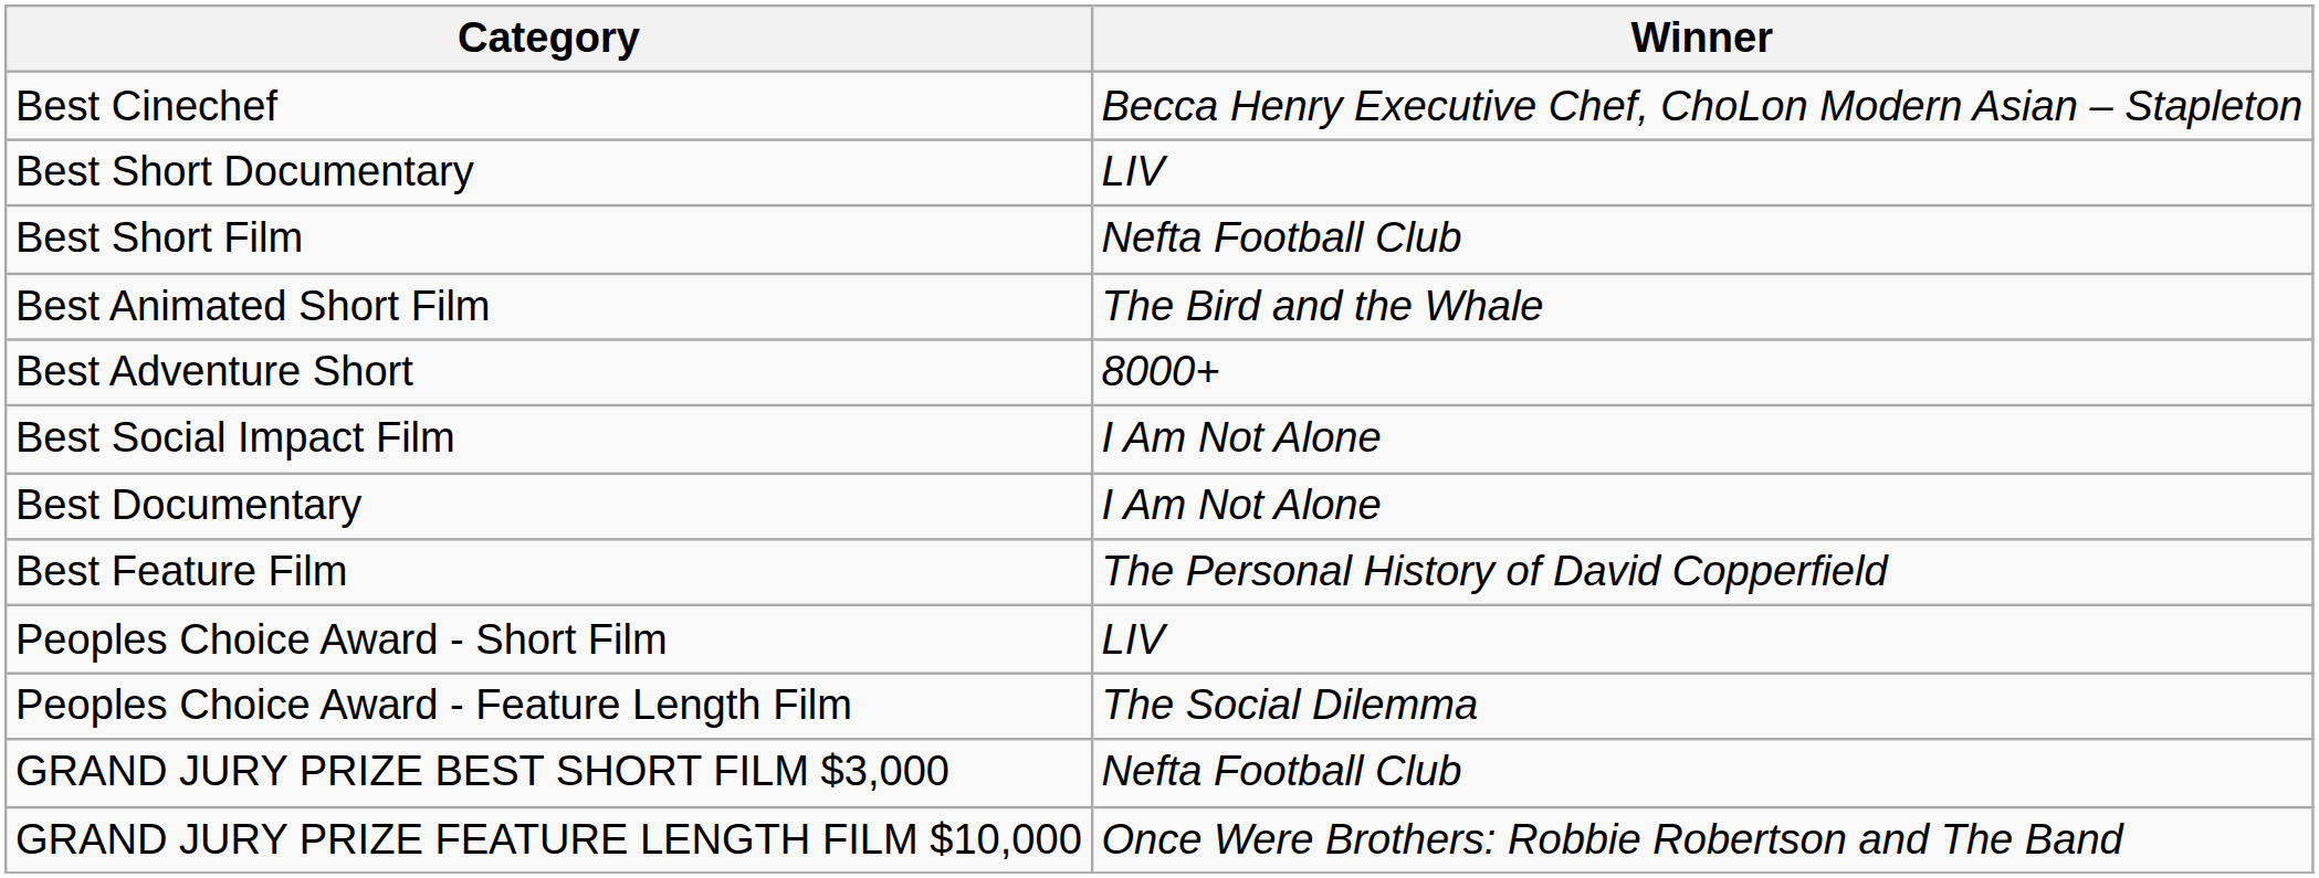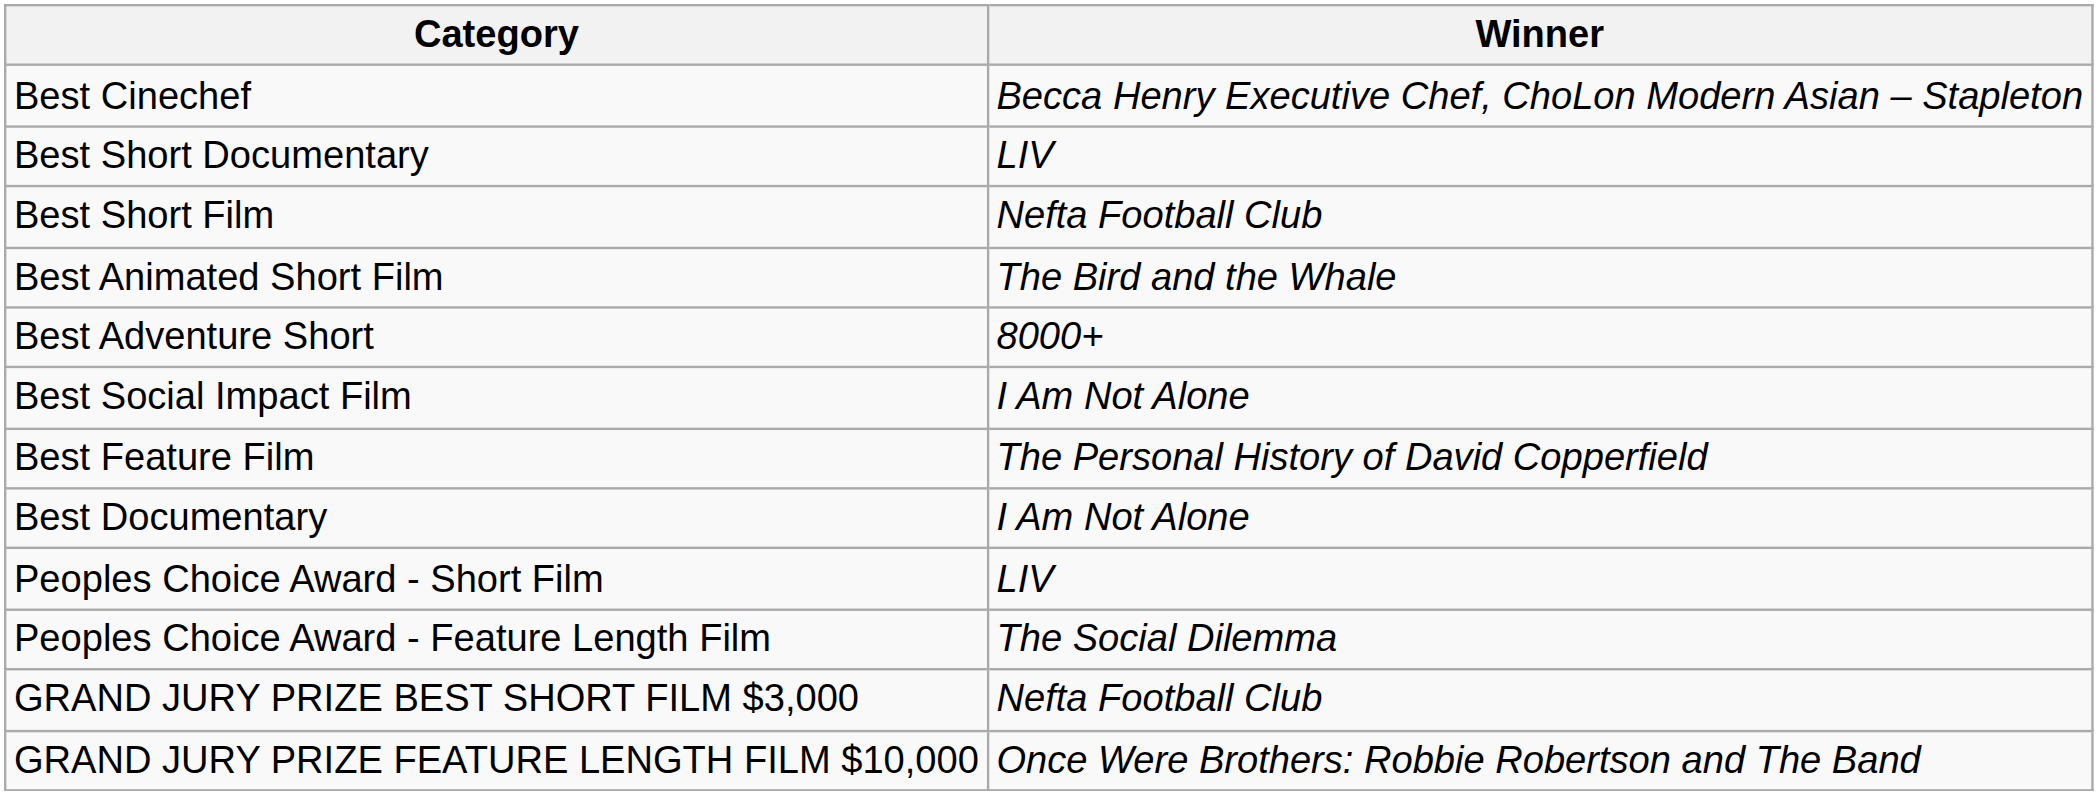 <table class="wikitable">
 <tr>
 <th>Category</th>
 <th>Winner</th>
 </tr>
 <tr>
 <td>Best Cinechef</td>
 <td><em>Becca Henry Executive Chef, ChoLon Modern Asian – Stapleton</em></td>
 </tr>
 <tr>
 <td>Best Short Documentary</td>
 <td><em>LIV</em></td>
 </tr>
 <tr>
 <td>Best Short Film</td>
 <td><em>Nefta Football Club</em></td>
 </tr>
 <tr>
 <td>Best Animated Short Film</td>
 <td><em>The Bird and the Whale</em></td>
 </tr>
 <tr>
 <td>Best Adventure Short</td>
 <td><em>8000+</em></td>
 </tr>
 <tr>
 <td>Best Social Impact Film</td>
 <td><em>I Am Not Alone</em></td>
 </tr>
 <tr>
+<td>Best Feature Film</td>
+<td><em>The Personal History of David Copperfield</em></td>
+</tr>
+<tr>
 <td>Best Documentary</td>
 <td><em>I Am Not Alone</em></td>
-</tr>
-<tr>
-<td>Best Feature Film</td>
-<td><em>The Personal History of David Copperfield</em></td>
 </tr>
 <tr>
 <td>Peoples Choice Award - Short Film</td>
 <td><em>LIV</em></td>
 </tr>
 <tr>
 <td>Peoples Choice Award - Feature Length Film</td>
 <td><em>The Social Dilemma</em></td>
 </tr>
 <tr>
 <td>GRAND JURY PRIZE BEST SHORT FILM $3,000</td>
 <td><em>Nefta Football Club</em></td>
 </tr>
 <tr>
 <td>GRAND JURY PRIZE FEATURE LENGTH FILM $10,000</td>
 <td><em>Once Were Brothers: Robbie Robertson and The Band</em></td>
 </tr>
 <tr>
 </tr>
 </table>
